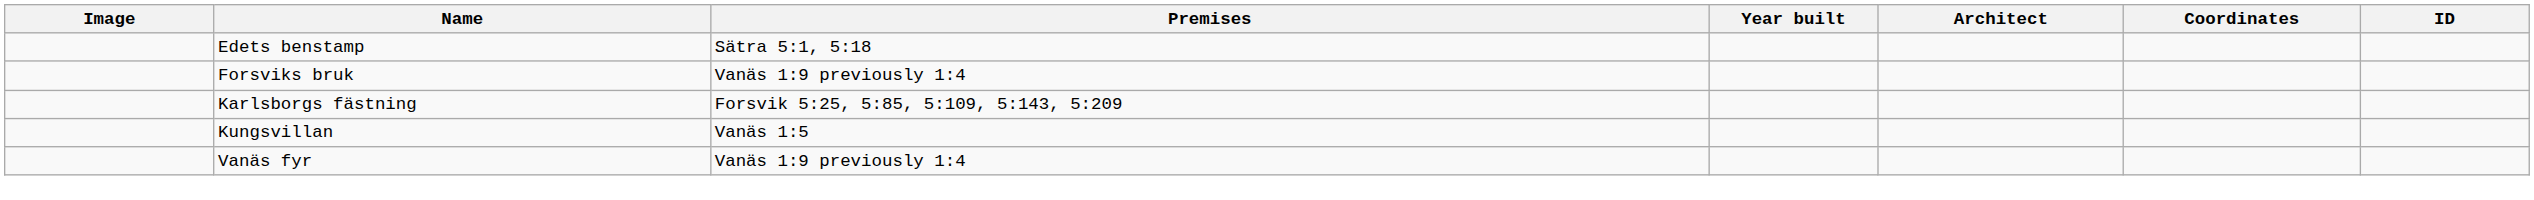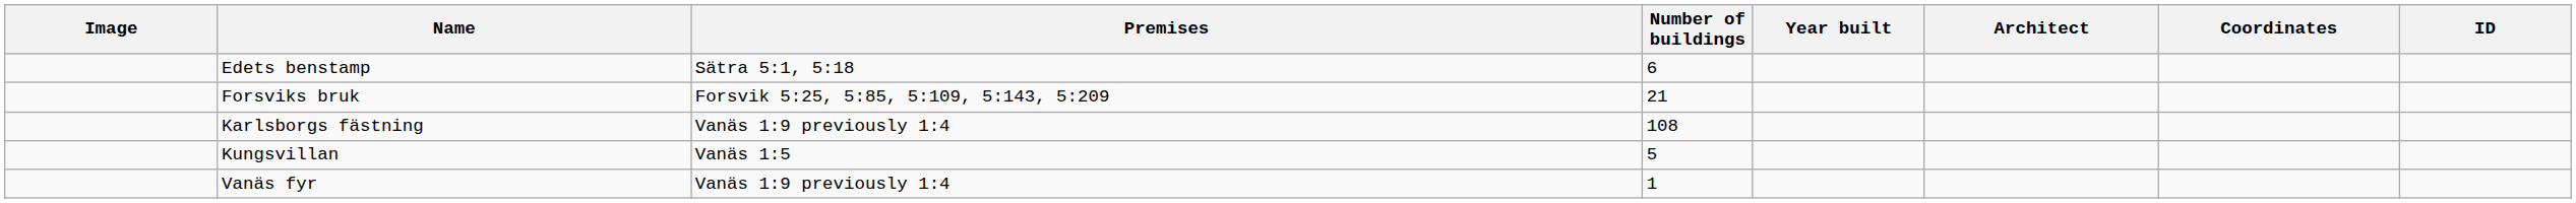 <table class="wikitable" width="95%">
 <tr>
 <th width="150">Image</th>
 <th>Name</th>
 <th>Premises</th>
+<th width="75">Number of<br>buildings</th>
 <th width="120">Year built</th>
 <th>Architect</th>
 <th width="170">Coordinates</th>
 <th width="120">ID</th>
 </tr>
 <tr>
 <td></td>
 <td>Edets benstamp</td>
 <td>Sätra 5:1, 5:18</td>
+<td>6</td>
 <td></td>
 <td></td>
 <td></td>
 <td></td>
 </tr>
 <tr>
 <td></td>
 <td>Forsviks bruk</td>
-<td>Vanäs 1:9 previously 1:4</td>
+<td>Forsvik 5:25, 5:85, 5:109, 5:143, 5:209</td>
+<td>21</td>
 <td></td>
 <td></td>
 <td></td>
 <td></td>
 </tr>
 <tr>
 <td></td>
 <td>Karlsborgs fästning</td>
-<td>Forsvik 5:25, 5:85, 5:109, 5:143, 5:209</td>
+<td>Vanäs 1:9 previously 1:4</td>
+<td>108</td>
 <td></td>
 <td></td>
 <td></td>
 <td></td>
 </tr>
 <tr>
 <td></td>
 <td>Kungsvillan</td>
 <td>Vanäs 1:5</td>
+<td>5</td>
 <td></td>
 <td></td>
 <td></td>
 <td></td>
 </tr>
 <tr>
 <td></td>
 <td>Vanäs fyr</td>
 <td>Vanäs 1:9 previously 1:4</td>
+<td>1</td>
 <td></td>
 <td></td>
 <td></td>
 <td></td>
 </tr>
 </table>
